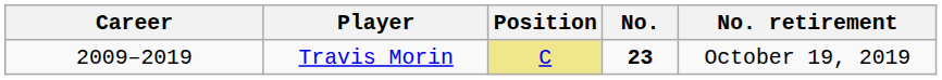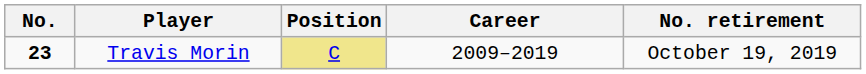 <table class="wikitable sortable" style="text-align:center">
 <tr>
-<th width=150px>Career</th>
+<th width=40px>No.</th>
 <th width=130px>Player</th>
 <th width=40px>Position</th>
-<th width=40px>No.</th>
+<th width=150px>Career</th>
 <th width=150px>No. retirement</th>
 </tr>
 <tr>
-<td>2009–2019</td>
+<td><strong>23</strong></td>
 <td><a href='#'>Travis Morin</a></td>
 <td style="background: khaki;"><a href='#'>C</a></td>
-<td><strong>23</strong></td>
+<td>2009–2019</td>
 <td>October 19, 2019</td>
 </tr>
 </table>
